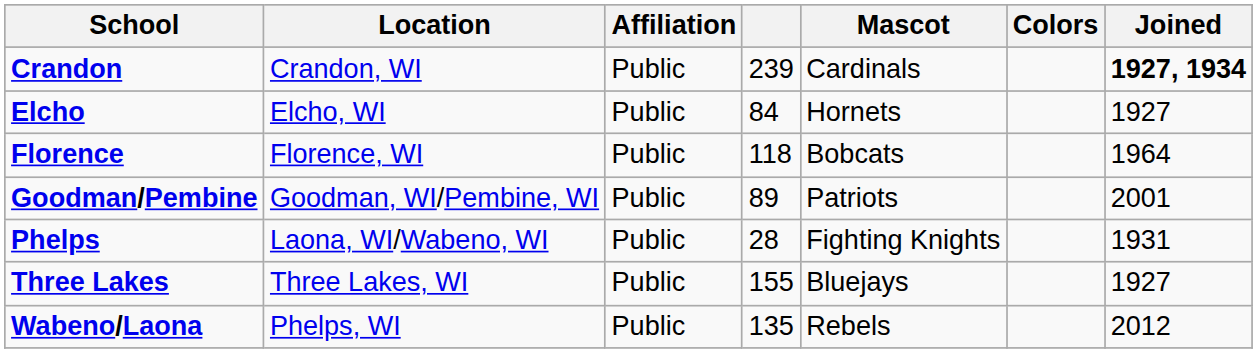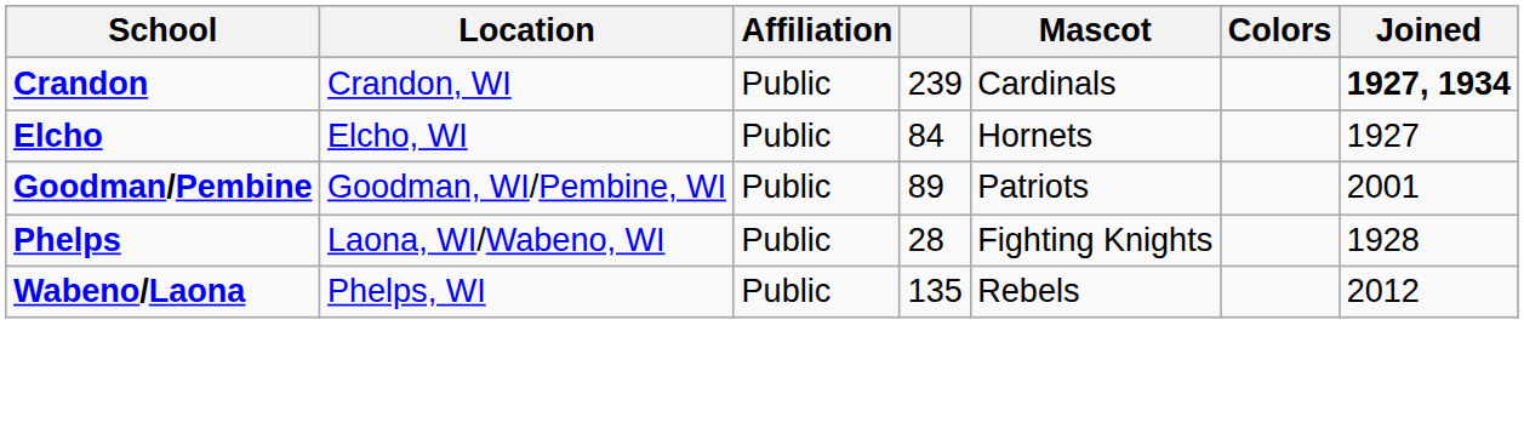 <table class="wikitable sortable">
 <tr>
 <th>School</th>
 <th>Location</th>
 <th>Affiliation</th>
 <th></th>
 <th>Mascot</th>
 <th>Colors</th>
 <th>Joined</th>
 </tr>
 <tr>
 <td><a href='#'><strong>Crandon</strong></a></td>
 <td><a href='#'>Crandon, WI</a></td>
 <td>Public</td>
 <td>239</td>
 <td>Cardinals</td>
 <td> </td>
 <td><strong>1927, 1934</strong></td>
 </tr>
 <tr>
 <td><a href='#'><strong>Elcho</strong></a></td>
 <td><a href='#'>Elcho, WI</a></td>
 <td>Public</td>
 <td>84</td>
 <td>Hornets</td>
 <td> </td>
 <td>1927</td>
 </tr>
 <tr>
-<td><a href='#'><strong>Florence</strong></a></td>
-<td><a href='#'>Florence, WI</a></td>
-<td>Public</td>
-<td>118</td>
-<td>Bobcats</td>
-<td> </td>
-<td>1964</td>
-</tr>
-<tr>
 <td><strong><a href='#'>Goodman</a>/<a href='#'>Pembine</a></strong></td>
 <td><a href='#'>Goodman, WI</a>/<a href='#'>Pembine, WI</a></td>
 <td>Public</td>
 <td>89</td>
 <td>Patriots</td>
 <td> </td>
 <td>2001</td>
 </tr>
 <tr>
 <td><a href='#'><strong>Phelps</strong></a></td>
 <td><a href='#'>Laona, WI</a>/<a href='#'>Wabeno, WI</a></td>
 <td>Public</td>
 <td>28</td>
 <td>Fighting Knights</td>
 <td> </td>
-<td>1931</td>
-</tr>
-<tr>
-<td><a href='#'><strong>Three Lakes</strong></a></td>
-<td><a href='#'>Three Lakes, WI</a></td>
-<td>Public</td>
-<td>155</td>
-<td>Bluejays</td>
-<td> </td>
-<td>1927</td>
+<td>1928</td>
 </tr>
 <tr>
 <td><strong><a href='#'>Wabeno</a>/<a href='#'>Laona</a></strong></td>
 <td><a href='#'>Phelps, WI</a></td>
 <td>Public</td>
 <td>135</td>
 <td>Rebels</td>
 <td> </td>
 <td>2012</td>
 </tr>
 </table>
